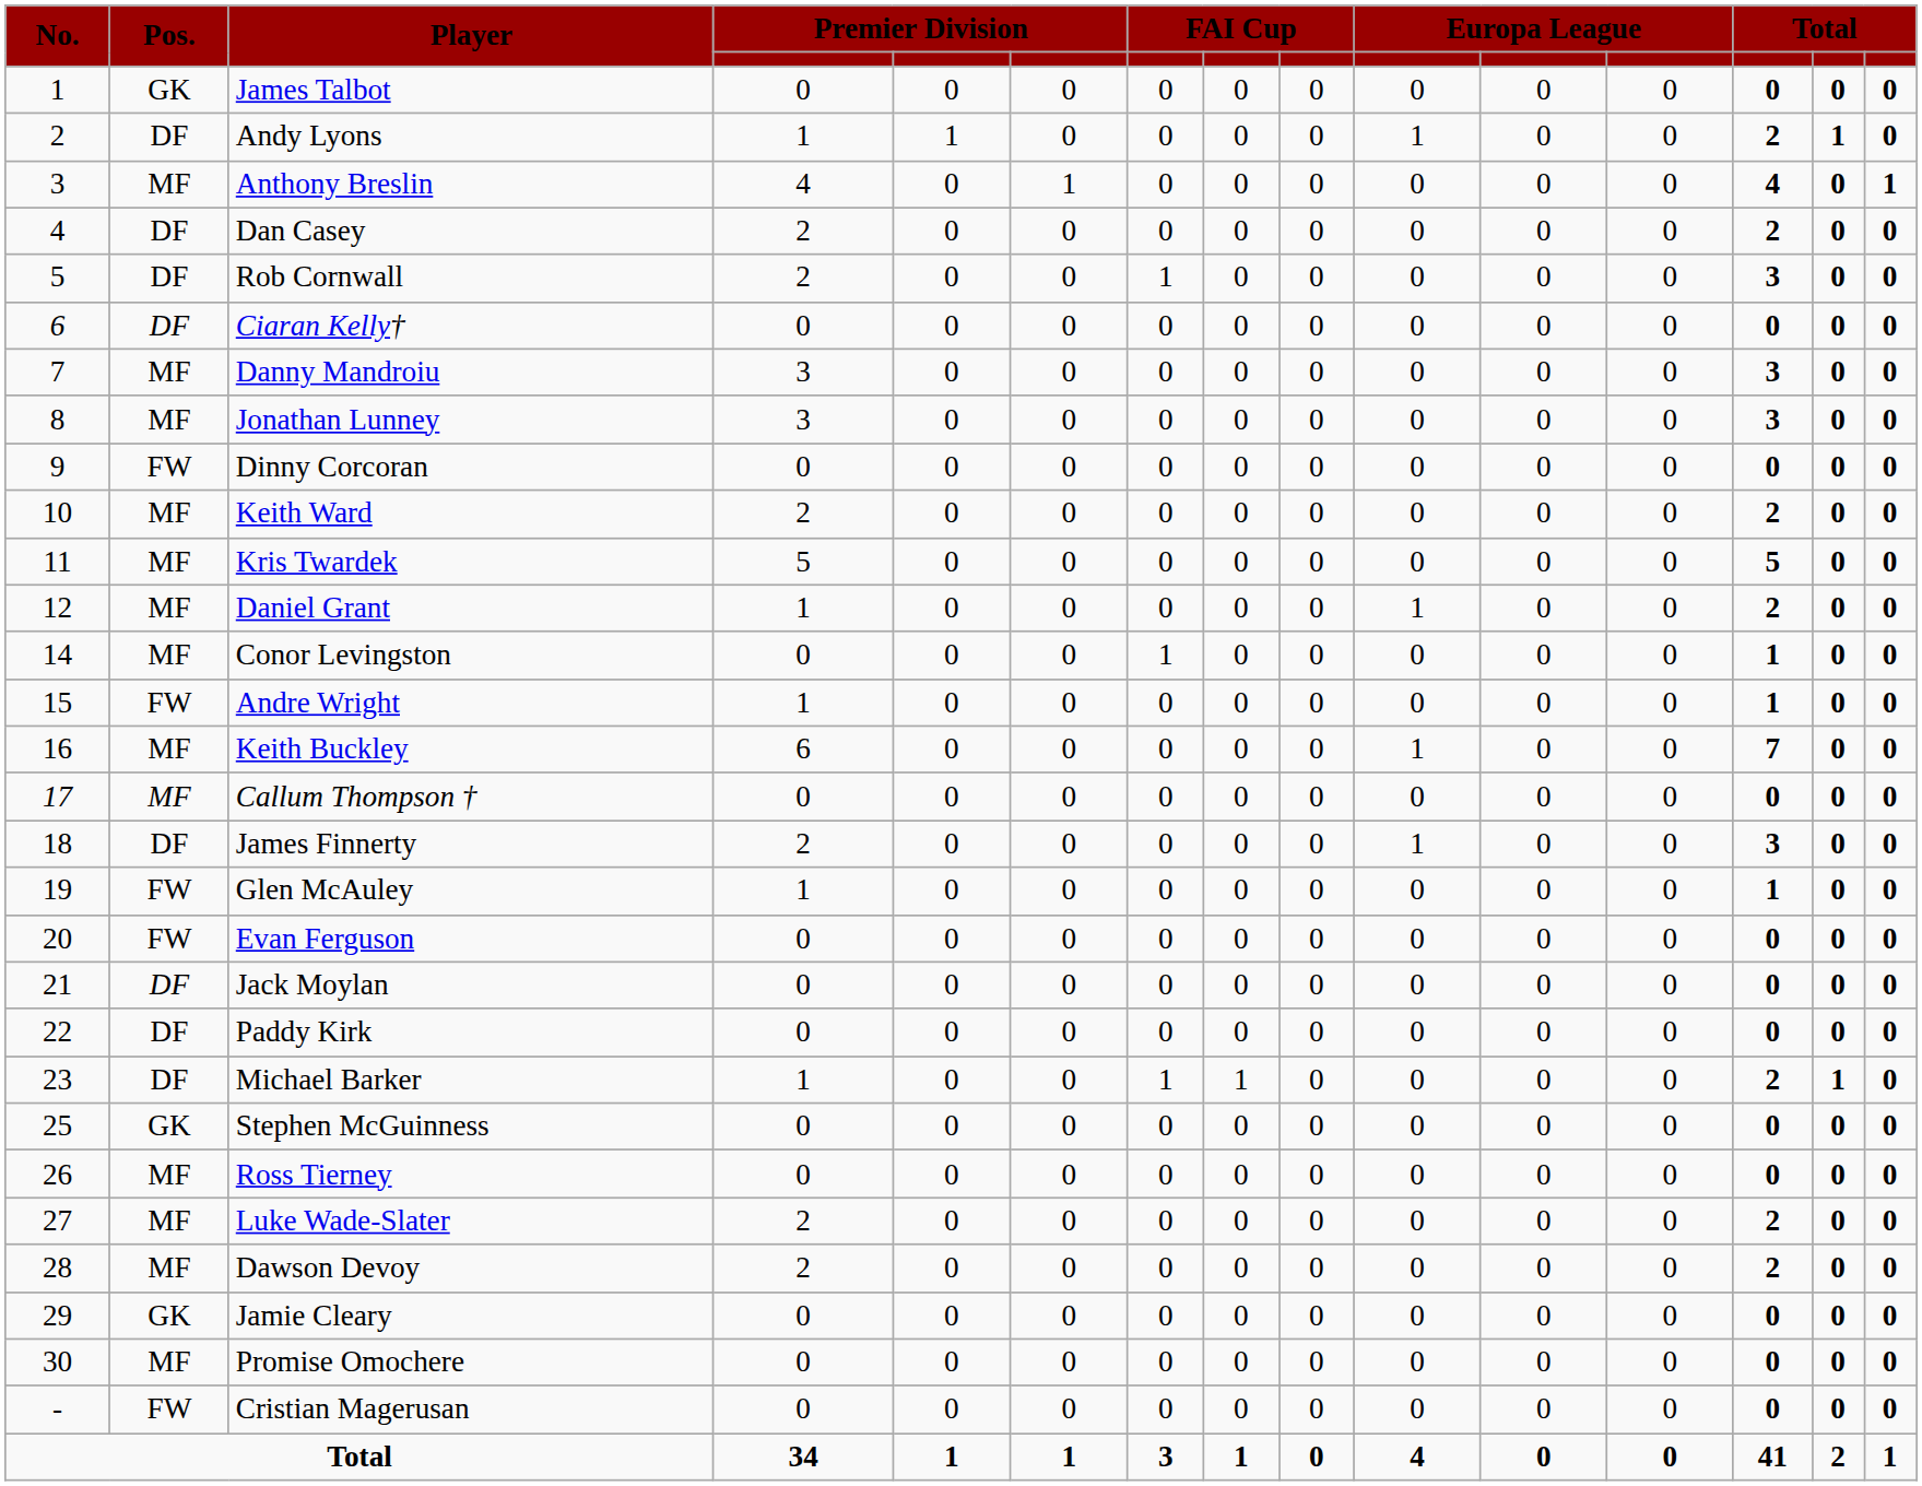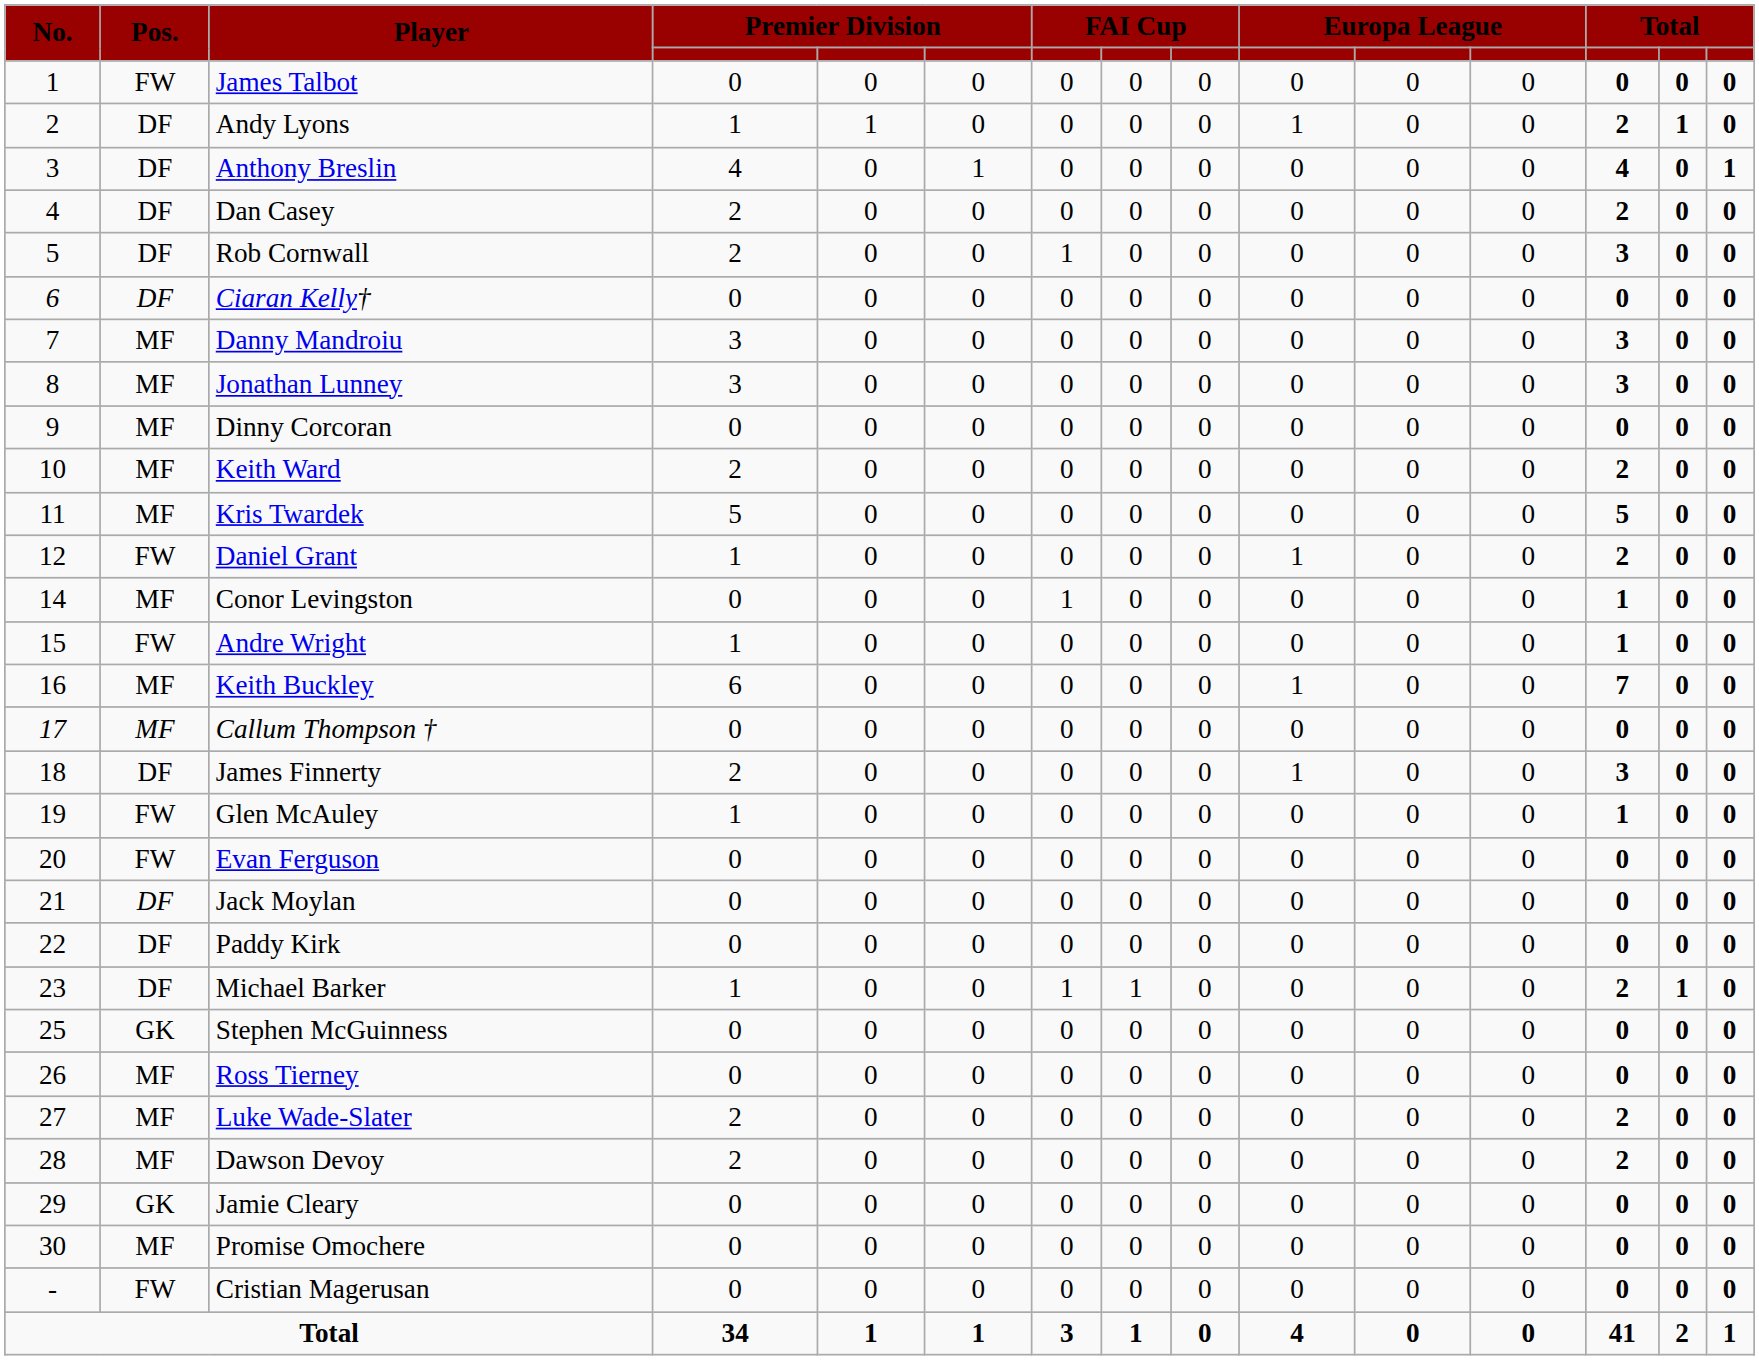 <table class="wikitable" style="text-align:center;width:65%;">
 <tr>
 <th rowspan=2 style=background:#990000;color:#000000>No.</th>
 <th rowspan=2 style=background:#990000;color:#000000>Pos.</th>
 <th rowspan=2 style=background:#990000;color:#000000>Player</th>
 <th colspan=3 style=background:#990000;color:#000000>Premier Division</th>
 <th colspan=3 style=background:#990000;color:#000000>FAI Cup</th>
 <th colspan=3 style=background:#990000;color:#000000>Europa League</th>
 <th colspan=3 style=background:#990000;color:#000000>Total</th>
 </tr>
 <tr>
 <th style=background:#990000;color:#000000></th>
 <th style=background:#990000;color:#000000></th>
 <th style=background:#990000;color:#000000></th>
 <th style=background:#990000;color:#000000></th>
 <th style=background:#990000;color:#000000></th>
 <th style=background:#990000;color:#000000></th>
 <th style=background:#990000;color:#000000></th>
 <th style=background:#990000;color:#000000></th>
 <th style=background:#990000;color:#000000></th>
 <th style=background:#990000;color:#000000></th>
 <th style=background:#990000;color:#000000></th>
 <th style=background:#990000;color:#000000></th>
 </tr>
 <tr>
 <td>1</td>
-<td>GK</td>
+<td>FW</td>
 <td align=left> <a href='#'>James Talbot</a></td>
 <td>0</td>
 <td>0</td>
 <td>0</td>
 <td>0</td>
 <td>0</td>
 <td>0</td>
 <td>0</td>
 <td>0</td>
 <td>0</td>
 <td><strong>0</strong></td>
 <td><strong>0</strong></td>
 <td><strong>0</strong></td>
 </tr>
 <tr>
 <td>2</td>
 <td>DF</td>
 <td align=left> Andy Lyons</td>
 <td>1</td>
 <td>1</td>
 <td>0</td>
 <td>0</td>
 <td>0</td>
 <td>0</td>
 <td>1</td>
 <td>0</td>
 <td>0</td>
 <td><strong>2</strong></td>
 <td><strong>1</strong></td>
 <td><strong>0</strong></td>
 </tr>
 <tr>
 <td>3</td>
-<td>MF</td>
+<td>DF</td>
 <td align=left> <a href='#'>Anthony Breslin</a></td>
 <td>4</td>
 <td>0</td>
 <td>1</td>
 <td>0</td>
 <td>0</td>
 <td>0</td>
 <td>0</td>
 <td>0</td>
 <td>0</td>
 <td><strong>4</strong></td>
 <td><strong>0</strong></td>
 <td><strong>1</strong></td>
 </tr>
 <tr>
 <td>4</td>
 <td>DF</td>
 <td align=left> Dan Casey</td>
 <td>2</td>
 <td>0</td>
 <td>0</td>
 <td>0</td>
 <td>0</td>
 <td>0</td>
 <td>0</td>
 <td>0</td>
 <td>0</td>
 <td><strong>2</strong></td>
 <td><strong>0</strong></td>
 <td><strong>0</strong></td>
 </tr>
 <tr>
 <td>5</td>
 <td>DF</td>
 <td align=left> Rob Cornwall</td>
 <td>2</td>
 <td>0</td>
 <td>0</td>
 <td>1</td>
 <td>0</td>
 <td>0</td>
 <td>0</td>
 <td>0</td>
 <td>0</td>
 <td><strong>3</strong></td>
 <td><strong>0</strong></td>
 <td><strong>0</strong></td>
 </tr>
 <tr>
 <td><em> 6 </em></td>
 <td><em> DF </em></td>
 <td align=left>  <em><a href='#'>Ciaran Kelly</a>†</em></td>
 <td>0</td>
 <td>0</td>
 <td>0</td>
 <td>0</td>
 <td>0</td>
 <td>0</td>
 <td>0</td>
 <td>0</td>
 <td>0</td>
 <td><strong>0</strong></td>
 <td><strong>0</strong></td>
 <td><strong>0</strong></td>
 </tr>
 <tr>
 <td>7</td>
 <td>MF</td>
 <td align=left> <a href='#'>Danny Mandroiu</a></td>
 <td>3</td>
 <td>0</td>
 <td>0</td>
 <td>0</td>
 <td>0</td>
 <td>0</td>
 <td>0</td>
 <td>0</td>
 <td>0</td>
 <td><strong>3</strong></td>
 <td><strong>0</strong></td>
 <td><strong>0</strong></td>
 </tr>
 <tr>
 <td>8</td>
 <td>MF</td>
 <td align=left> <a href='#'>Jonathan Lunney</a></td>
 <td>3</td>
 <td>0</td>
 <td>0</td>
 <td>0</td>
 <td>0</td>
 <td>0</td>
 <td>0</td>
 <td>0</td>
 <td>0</td>
 <td><strong>3</strong></td>
 <td><strong>0</strong></td>
 <td><strong>0</strong></td>
 </tr>
 <tr>
 <td>9</td>
-<td>FW</td>
+<td>MF</td>
 <td align=left> Dinny Corcoran</td>
 <td>0</td>
 <td>0</td>
 <td>0</td>
 <td>0</td>
 <td>0</td>
 <td>0</td>
 <td>0</td>
 <td>0</td>
 <td>0</td>
 <td><strong>0</strong></td>
 <td><strong>0</strong></td>
 <td><strong>0</strong></td>
 </tr>
 <tr>
 <td>10</td>
 <td>MF</td>
 <td align=left> <a href='#'>Keith Ward</a></td>
 <td>2</td>
 <td>0</td>
 <td>0</td>
 <td>0</td>
 <td>0</td>
 <td>0</td>
 <td>0</td>
 <td>0</td>
 <td>0</td>
 <td><strong>2</strong></td>
 <td><strong>0</strong></td>
 <td><strong>0</strong></td>
 </tr>
 <tr>
 <td>11</td>
 <td>MF</td>
 <td align=left> <a href='#'>Kris Twardek</a></td>
 <td>5</td>
 <td>0</td>
 <td>0</td>
 <td>0</td>
 <td>0</td>
 <td>0</td>
 <td>0</td>
 <td>0</td>
 <td>0</td>
 <td><strong>5</strong></td>
 <td><strong>0</strong></td>
 <td><strong>0</strong></td>
 </tr>
 <tr>
 <td>12</td>
-<td>MF</td>
+<td>FW</td>
 <td align=left> <a href='#'>Daniel Grant</a></td>
 <td>1</td>
 <td>0</td>
 <td>0</td>
 <td>0</td>
 <td>0</td>
 <td>0</td>
 <td>1</td>
 <td>0</td>
 <td>0</td>
 <td><strong>2</strong></td>
 <td><strong>0</strong></td>
 <td><strong>0</strong></td>
 </tr>
 <tr>
 <td>14</td>
 <td>MF</td>
 <td align=left> Conor Levingston</td>
 <td>0</td>
 <td>0</td>
 <td>0</td>
 <td>1</td>
 <td>0</td>
 <td>0</td>
 <td>0</td>
 <td>0</td>
 <td>0</td>
 <td><strong>1</strong></td>
 <td><strong>0</strong></td>
 <td><strong>0</strong></td>
 </tr>
 <tr>
 <td>15</td>
 <td>FW</td>
 <td align=left> <a href='#'>Andre Wright</a></td>
 <td>1</td>
 <td>0</td>
 <td>0</td>
 <td>0</td>
 <td>0</td>
 <td>0</td>
 <td>0</td>
 <td>0</td>
 <td>0</td>
 <td><strong>1</strong></td>
 <td><strong>0</strong></td>
 <td><strong>0</strong></td>
 </tr>
 <tr>
 <td>16</td>
 <td>MF</td>
 <td align=left> <a href='#'>Keith Buckley</a></td>
 <td>6</td>
 <td>0</td>
 <td>0</td>
 <td>0</td>
 <td>0</td>
 <td>0</td>
 <td>1</td>
 <td>0</td>
 <td>0</td>
 <td><strong>7</strong></td>
 <td><strong>0</strong></td>
 <td><strong>0</strong></td>
 </tr>
 <tr>
 <td><em> 17 </em></td>
 <td><em>MF</em></td>
 <td align=left><em></em> <em> Callum Thompson †</em></td>
 <td>0</td>
 <td>0</td>
 <td>0</td>
 <td>0</td>
 <td>0</td>
 <td>0</td>
 <td>0</td>
 <td>0</td>
 <td>0</td>
 <td><strong>0</strong></td>
 <td><strong>0</strong></td>
 <td><strong>0</strong></td>
 </tr>
 <tr>
 <td>18</td>
 <td>DF</td>
 <td align=left> James Finnerty</td>
 <td>2</td>
 <td>0</td>
 <td>0</td>
 <td>0</td>
 <td>0</td>
 <td>0</td>
 <td>1</td>
 <td>0</td>
 <td>0</td>
 <td><strong>3</strong></td>
 <td><strong>0</strong></td>
 <td><strong>0</strong></td>
 </tr>
 <tr>
 <td>19</td>
 <td>FW</td>
 <td align=left> Glen McAuley</td>
 <td>1</td>
 <td>0</td>
 <td>0</td>
 <td>0</td>
 <td>0</td>
 <td>0</td>
 <td>0</td>
 <td>0</td>
 <td>0</td>
 <td><strong>1</strong></td>
 <td><strong>0</strong></td>
 <td><strong>0</strong></td>
 </tr>
 <tr>
 <td>20</td>
 <td>FW</td>
 <td align=left> <a href='#'>Evan Ferguson</a></td>
 <td>0</td>
 <td>0</td>
 <td>0</td>
 <td>0</td>
 <td>0</td>
 <td>0</td>
 <td>0</td>
 <td>0</td>
 <td>0</td>
 <td><strong>0</strong></td>
 <td><strong>0</strong></td>
 <td><strong>0</strong></td>
 </tr>
 <tr>
 <td>21</td>
 <td><em> DF </em></td>
 <td align=left> Jack Moylan</td>
 <td>0</td>
 <td>0</td>
 <td>0</td>
 <td>0</td>
 <td>0</td>
 <td>0</td>
 <td>0</td>
 <td>0</td>
 <td>0</td>
 <td><strong>0</strong></td>
 <td><strong>0</strong></td>
 <td><strong>0</strong></td>
 </tr>
 <tr>
 <td>22</td>
 <td>DF</td>
 <td align=left> Paddy Kirk</td>
 <td>0</td>
 <td>0</td>
 <td>0</td>
 <td>0</td>
 <td>0</td>
 <td>0</td>
 <td>0</td>
 <td>0</td>
 <td>0</td>
 <td><strong>0</strong></td>
 <td><strong>0</strong></td>
 <td><strong>0</strong></td>
 </tr>
 <tr>
 <td>23</td>
 <td>DF</td>
 <td align=left> Michael Barker</td>
 <td>1</td>
 <td>0</td>
 <td>0</td>
 <td>1</td>
 <td>1</td>
 <td>0</td>
 <td>0</td>
 <td>0</td>
 <td>0</td>
 <td><strong>2</strong></td>
 <td><strong>1</strong></td>
 <td><strong>0</strong></td>
 </tr>
 <tr>
 <td>25</td>
 <td>GK</td>
 <td align=left> Stephen McGuinness</td>
 <td>0</td>
 <td>0</td>
 <td>0</td>
 <td>0</td>
 <td>0</td>
 <td>0</td>
 <td>0</td>
 <td>0</td>
 <td>0</td>
 <td><strong>0</strong></td>
 <td><strong>0</strong></td>
 <td><strong>0</strong></td>
 </tr>
 <tr>
 <td>26</td>
 <td>MF</td>
 <td align=left> <a href='#'>Ross Tierney</a></td>
 <td>0</td>
 <td>0</td>
 <td>0</td>
 <td>0</td>
 <td>0</td>
 <td>0</td>
 <td>0</td>
 <td>0</td>
 <td>0</td>
 <td><strong>0</strong></td>
 <td><strong>0</strong></td>
 <td><strong>0</strong></td>
 </tr>
 <tr>
 <td>27</td>
 <td>MF</td>
 <td align=left> <a href='#'>Luke Wade-Slater</a></td>
 <td>2</td>
 <td>0</td>
 <td>0</td>
 <td>0</td>
 <td>0</td>
 <td>0</td>
 <td>0</td>
 <td>0</td>
 <td>0</td>
 <td><strong>2</strong></td>
 <td><strong>0</strong></td>
 <td><strong>0</strong></td>
 </tr>
 <tr>
 <td>28</td>
 <td>MF</td>
 <td align=left> Dawson Devoy</td>
 <td>2</td>
 <td>0</td>
 <td>0</td>
 <td>0</td>
 <td>0</td>
 <td>0</td>
 <td>0</td>
 <td>0</td>
 <td>0</td>
 <td><strong>2</strong></td>
 <td><strong>0</strong></td>
 <td><strong>0</strong></td>
 </tr>
 <tr>
 <td>29</td>
 <td>GK</td>
 <td align=left> Jamie Cleary</td>
 <td>0</td>
 <td>0</td>
 <td>0</td>
 <td>0</td>
 <td>0</td>
 <td>0</td>
 <td>0</td>
 <td>0</td>
 <td>0</td>
 <td><strong>0</strong></td>
 <td><strong>0</strong></td>
 <td><strong>0</strong></td>
 </tr>
 <tr>
 <td>30</td>
 <td>MF</td>
 <td align=left> Promise Omochere</td>
 <td>0</td>
 <td>0</td>
 <td>0</td>
 <td>0</td>
 <td>0</td>
 <td>0</td>
 <td>0</td>
 <td>0</td>
 <td>0</td>
 <td><strong>0</strong></td>
 <td><strong>0</strong></td>
 <td><strong>0</strong></td>
 </tr>
 <tr>
 <td>-</td>
 <td>FW</td>
 <td align=left> Cristian Magerusan</td>
 <td>0</td>
 <td>0</td>
 <td>0</td>
 <td>0</td>
 <td>0</td>
 <td>0</td>
 <td>0</td>
 <td>0</td>
 <td>0</td>
 <td><strong>0</strong></td>
 <td><strong>0</strong></td>
 <td><strong>0</strong></td>
 </tr>
 <tr>
 <td colspan=3><strong>Total</strong></td>
 <td><strong>34</strong></td>
 <td><strong>1</strong></td>
 <td><strong>1</strong></td>
 <td><strong>3</strong></td>
 <td><strong>1</strong></td>
 <td><strong>0</strong></td>
 <td><strong>4</strong></td>
 <td><strong>0</strong></td>
 <td><strong>0</strong></td>
 <td><strong>41</strong></td>
 <td><strong>2</strong></td>
 <td><strong>1</strong></td>
 </tr>
 </table>
